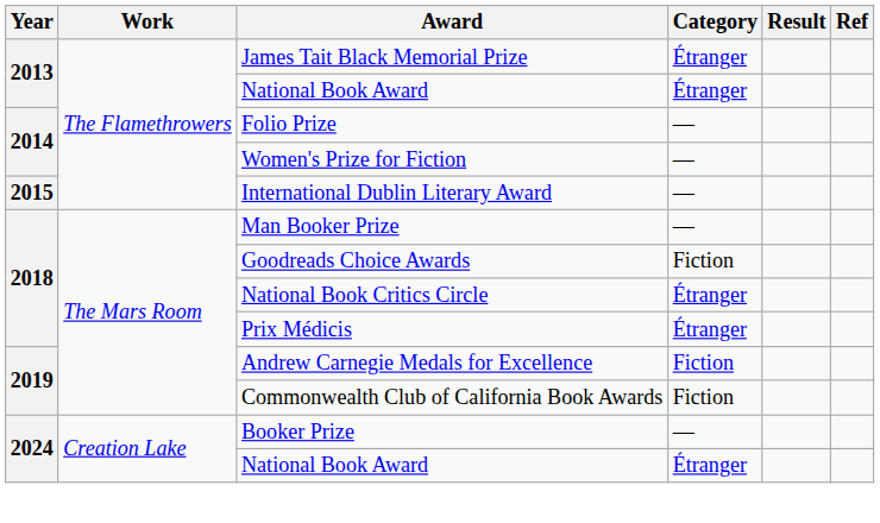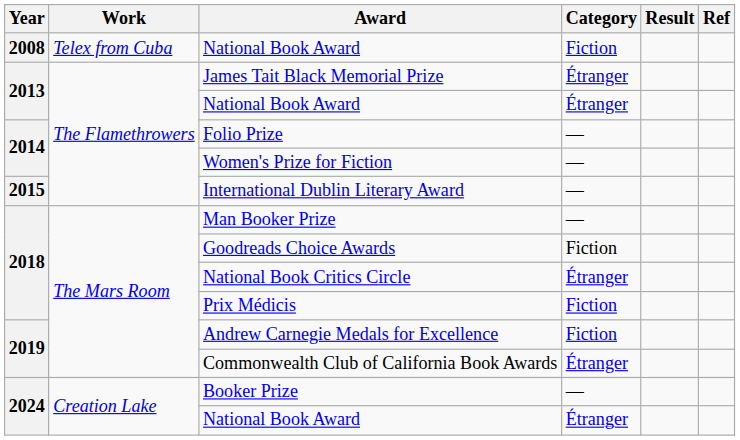 <table class="wikitable">
 <tr>
 <th>Year</th>
 <th>Work</th>
 <th>Award</th>
 <th>Category</th>
 <th>Result</th>
 <th>Ref</th>
+</tr>
+<tr>
+<th rowspan="1">2008</th>
+<td><em><a href='#'>Telex from Cuba</a></em></td>
+<td><a href='#'>National Book Award</a></td>
+<td><a href='#'>Fiction</a></td>
+<td></td>
+<td></td>
 </tr>
 <tr>
 <th rowspan="2">2013</th>
 <td rowspan="5"><em><a href='#'>The Flamethrowers</a></em></td>
 <td><a href='#'>James Tait Black Memorial Prize</a></td>
 <td><a href='#'>Étranger</a></td>
 <td></td>
 <td></td>
 </tr>
 <tr>
 <td><a href='#'>National Book Award</a></td>
 <td><a href='#'>Étranger</a></td>
 <td></td>
 <td></td>
 </tr>
 <tr>
 <th rowspan="2">2014</th>
 <td><a href='#'>Folio Prize</a></td>
 <td>—</td>
 <td></td>
 <td></td>
 </tr>
 <tr>
 <td><a href='#'>Women's Prize for Fiction</a></td>
 <td>—</td>
 <td></td>
 <td></td>
 </tr>
 <tr>
 <th>2015</th>
 <td><a href='#'>International Dublin Literary Award</a></td>
 <td>—</td>
 <td></td>
 <td></td>
 </tr>
 <tr>
 <th rowspan="4">2018</th>
 <td rowspan="6"><em><a href='#'>The Mars Room</a></em></td>
 <td><a href='#'>Man Booker Prize</a></td>
 <td>—</td>
 <td></td>
 <td></td>
 </tr>
 <tr>
 <td><a href='#'>Goodreads Choice Awards</a></td>
 <td>Fiction</td>
 <td></td>
 <td></td>
 </tr>
 <tr>
 <td><a href='#'>National Book Critics Circle</a></td>
 <td><a href='#'>Étranger</a></td>
 <td></td>
 <td></td>
 </tr>
 <tr>
 <td><a href='#'>Prix Médicis</a></td>
-<td><a href='#'>Étranger</a></td>
+<td><a href='#'>Fiction</a></td>
 <td></td>
 <td></td>
 </tr>
 <tr>
 <th rowspan="2">2019</th>
 <td><a href='#'>Andrew Carnegie Medals for Excellence</a></td>
 <td><a href='#'>Fiction</a></td>
 <td></td>
 <td></td>
 </tr>
 <tr>
 <td>Commonwealth Club of California Book Awards</td>
-<td>Fiction</td>
+<td><a href='#'>Étranger</a></td>
 <td></td>
 <td></td>
 </tr>
 <tr>
 <th rowspan="2">2024</th>
 <td rowspan="2"><em><a href='#'>Creation Lake</a></em></td>
 <td><a href='#'>Booker Prize</a></td>
 <td>—</td>
 <td></td>
 <td></td>
 </tr>
 <tr>
 <td><a href='#'>National Book Award</a></td>
 <td><a href='#'>Étranger</a></td>
 <td></td>
 <td></td>
 </tr>
 </table>
